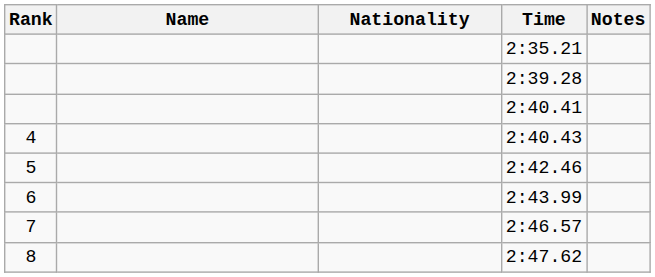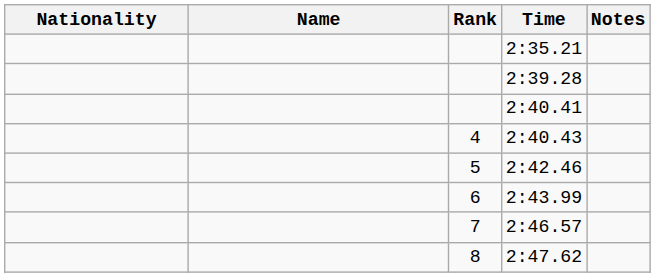 <table class="wikitable sortable" style="text-align:center">
 <tr>
+<th style="width:125px">Nationality</th>
+<th style="width:180px">Name</th>
 <th>Rank</th>
-<th style="width:180px">Name</th>
-<th style="width:125px">Nationality</th>
 <th>Time</th>
 <th>Notes</th>
 </tr>
 <tr>
-<td></td>
 <td style="text-align:left;"></td>
 <td style="text-align:left;"></td>
+<td></td>
 <td>2:35.21</td>
 <td></td>
 </tr>
 <tr>
-<td></td>
 <td style="text-align:left;"></td>
 <td style="text-align:left;"></td>
+<td></td>
 <td>2:39.28</td>
 <td></td>
 </tr>
 <tr>
-<td></td>
 <td style="text-align:left;"></td>
 <td style="text-align:left;"></td>
+<td></td>
 <td>2:40.41</td>
 <td></td>
 </tr>
 <tr>
-<td>4</td>
 <td style="text-align:left;"></td>
 <td style="text-align:left;"></td>
+<td>4</td>
 <td>2:40.43</td>
 <td></td>
 </tr>
 <tr>
-<td>5</td>
 <td style="text-align:left;"></td>
 <td style="text-align:left;"></td>
+<td>5</td>
 <td>2:42.46</td>
 <td></td>
 </tr>
 <tr>
-<td>6</td>
 <td style="text-align:left;"></td>
 <td style="text-align:left;"></td>
+<td>6</td>
 <td>2:43.99</td>
 <td></td>
 </tr>
 <tr>
-<td>7</td>
 <td style="text-align:left;"></td>
 <td style="text-align:left;"></td>
+<td>7</td>
 <td>2:46.57</td>
 <td></td>
 </tr>
 <tr>
-<td>8</td>
 <td style="text-align:left;"></td>
 <td style="text-align:left;"></td>
+<td>8</td>
 <td>2:47.62</td>
 <td></td>
 </tr>
 </table>
